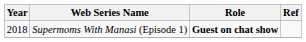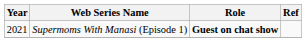 <table class="wikitable sortable">
 <tr>
 <th>Year</th>
 <th>Web Series Name</th>
 <th>Role</th>
 <th>Ref</th>
 </tr>
 <tr>
-<td>2018</td>
+<td>2021</td>
 <td><em>Supermoms With Manasi</em> (Episode 1)</td>
 <td><strong>Guest on chat show</strong></td>
 <td></td>
 </tr>
 <tr>
 </tr>
 </table>
